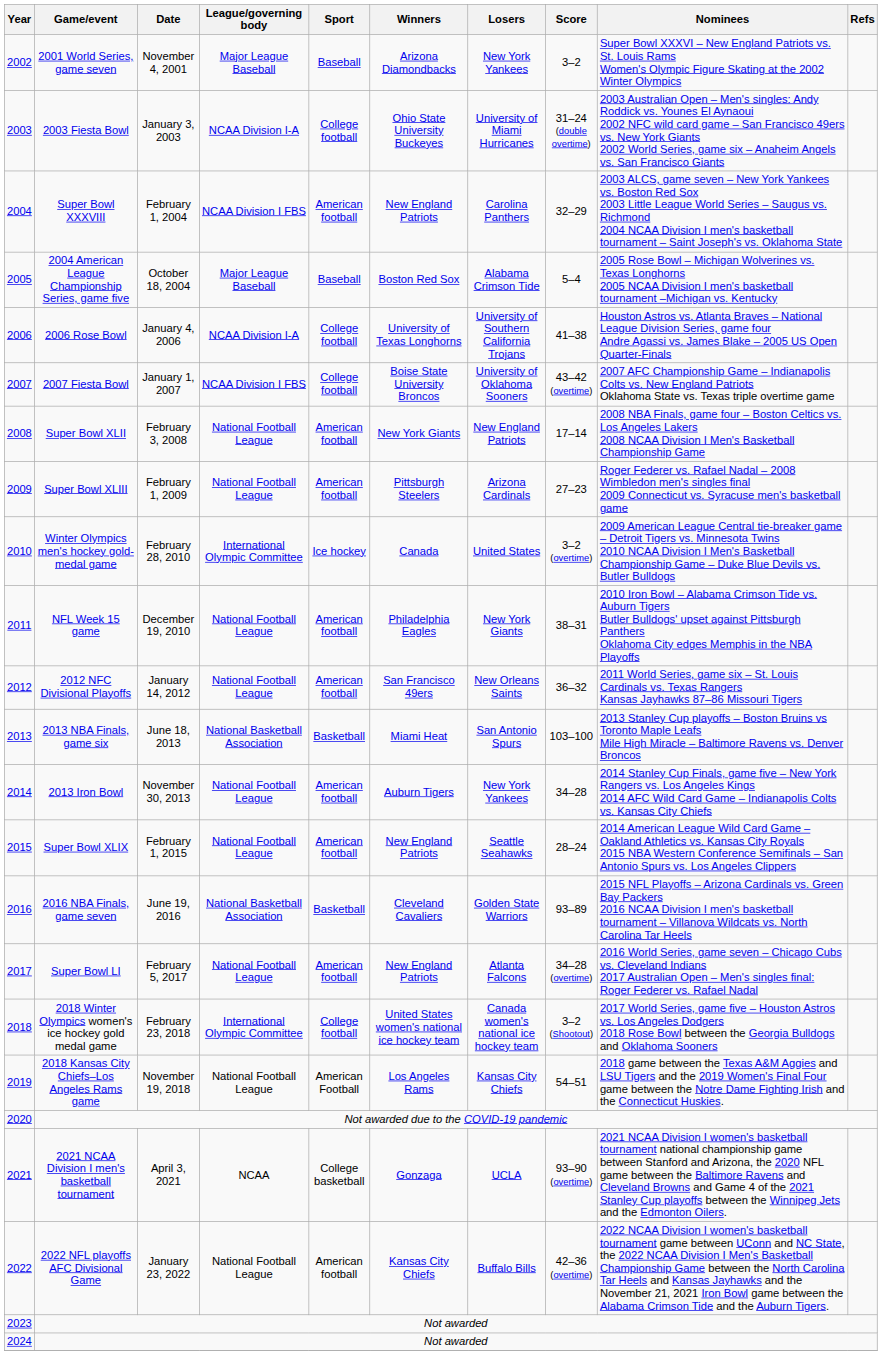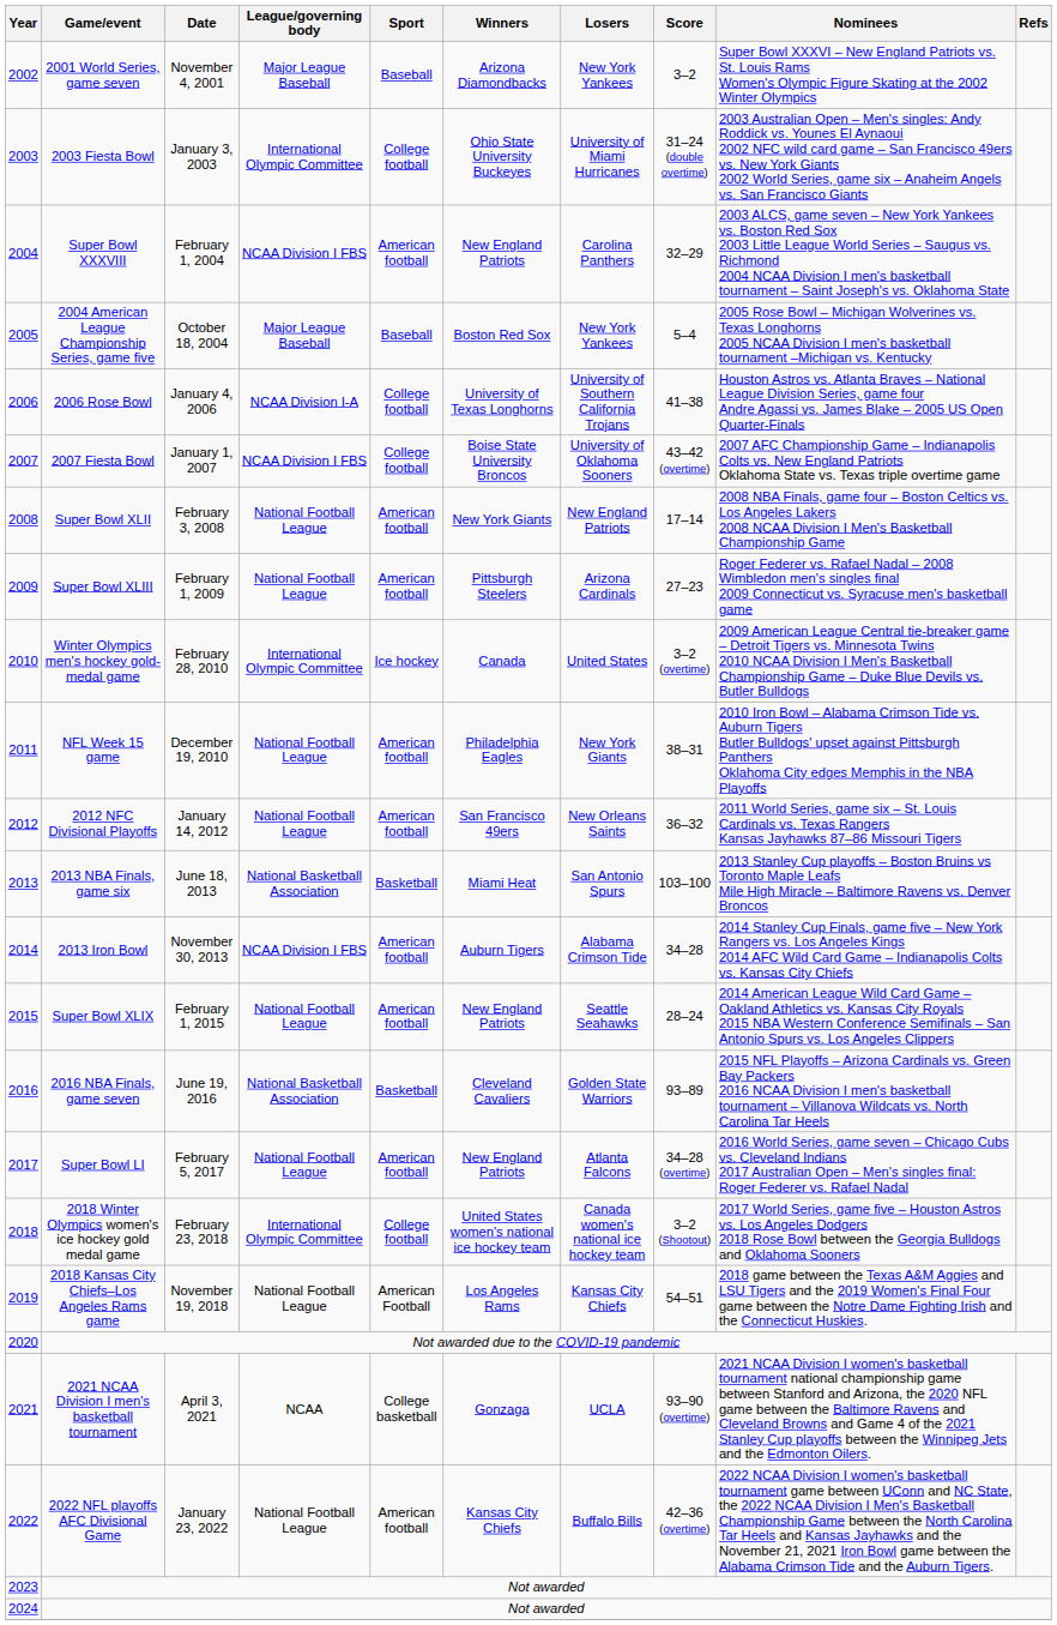 <table class="wikitable plainrowheaders sortable" style="text-align:center;">
 <tr>
 <th scope=col>Year</th>
 <th scope=col>Game/event</th>
 <th scope=col>Date</th>
 <th scope=col>League/governing body</th>
 <th scope=col>Sport</th>
 <th scope=col>Winners</th>
 <th scope=col>Losers</th>
 <th scope=col>Score</th>
 <th scope=col class=unsortable>Nominees</th>
 <th scope=col class=unsortable>Refs</th>
 </tr>
 <tr>
 <td><a href='#'>2002</a></td>
 <td><a href='#'>2001 World Series, game seven</a></td>
 <td>November 4, 2001</td>
 <td><a href='#'>Major League Baseball</a></td>
 <td><a href='#'>Baseball</a></td>
 <td><a href='#'>Arizona Diamondbacks</a></td>
 <td><a href='#'>New York Yankees</a></td>
 <td>3–2</td>
 <td align=left><a href='#'>Super Bowl XXXVI – New England Patriots vs. St. Louis Rams</a><br><a href='#'>Women's Olympic Figure Skating at the 2002 Winter Olympics</a></td>
 <td></td>
 </tr>
 <tr>
 <td><a href='#'>2003</a></td>
 <td><a href='#'>2003 Fiesta Bowl</a></td>
 <td>January 3, 2003</td>
-<td><a href='#'>NCAA Division I-A</a></td>
+<td><a href='#'>International Olympic Committee</a></td>
 <td><a href='#'>College football</a></td>
 <td><a href='#'>Ohio State University Buckeyes</a></td>
 <td><a href='#'>University of Miami Hurricanes</a></td>
 <td>31–24<br><small>(<a href='#'>double overtime</a>)</small></td>
 <td align=left><a href='#'>2003 Australian Open – Men's singles: Andy Roddick vs. Younes El Aynaoui</a><br><a href='#'>2002 NFC wild card game – San Francisco 49ers vs. New York Giants</a><br><a href='#'>2002 World Series, game six – Anaheim Angels vs. San Francisco Giants</a></td>
 <td></td>
 </tr>
 <tr>
 <td><a href='#'>2004</a></td>
 <td><a href='#'>Super Bowl XXXVIII</a></td>
 <td>February 1, 2004</td>
 <td><a href='#'>NCAA Division I FBS</a></td>
 <td><a href='#'>American football</a></td>
 <td><a href='#'>New England Patriots</a></td>
 <td><a href='#'>Carolina Panthers</a></td>
 <td>32–29</td>
 <td align=left><a href='#'>2003 ALCS, game seven – New York Yankees vs. Boston Red Sox</a><br><a href='#'>2003 Little League World Series – Saugus vs. Richmond</a><br><a href='#'>2004 NCAA Division I men's basketball tournament – Saint Joseph's vs. Oklahoma State</a></td>
 <td></td>
 </tr>
 <tr>
 <td><a href='#'>2005</a></td>
 <td><a href='#'>2004 American League Championship Series, game five</a></td>
 <td>October 18, 2004</td>
 <td><a href='#'>Major League Baseball</a></td>
 <td><a href='#'>Baseball</a></td>
 <td><a href='#'>Boston Red Sox</a></td>
-<td><a href='#'>Alabama Crimson Tide</a></td>
+<td><a href='#'>New York Yankees</a></td>
 <td>5–4</td>
 <td align=left><a href='#'>2005 Rose Bowl – Michigan Wolverines vs. Texas Longhorns</a><br><a href='#'>2005 NCAA Division I men's basketball tournament –Michigan vs. Kentucky</a></td>
 <td></td>
 </tr>
 <tr>
 <td><a href='#'>2006</a></td>
 <td><a href='#'>2006 Rose Bowl</a></td>
 <td>January 4, 2006</td>
 <td><a href='#'>NCAA Division I-A</a></td>
 <td><a href='#'>College football</a></td>
 <td><a href='#'>University of Texas Longhorns</a></td>
 <td><a href='#'>University of Southern California Trojans</a></td>
 <td>41–38</td>
 <td align=left><a href='#'>Houston Astros vs. Atlanta Braves – National League Division Series, game four</a><br><a href='#'>Andre Agassi vs. James Blake – 2005 US Open Quarter-Finals</a></td>
 <td></td>
 </tr>
 <tr>
 <td><a href='#'>2007</a></td>
 <td><a href='#'>2007 Fiesta Bowl</a></td>
 <td>January 1, 2007</td>
 <td><a href='#'>NCAA Division I FBS</a></td>
 <td><a href='#'>College football</a></td>
 <td><a href='#'>Boise State University Broncos</a></td>
 <td><a href='#'>University of Oklahoma Sooners</a></td>
 <td>43–42<br><small>(<a href='#'>overtime</a>)</small></td>
 <td align=left><a href='#'>2007 AFC Championship Game – Indianapolis Colts vs. New England Patriots</a><br>Oklahoma State vs. Texas triple overtime game</td>
 <td></td>
 </tr>
 <tr>
 <td><a href='#'>2008</a></td>
 <td><a href='#'>Super Bowl XLII</a></td>
 <td>February 3, 2008</td>
 <td><a href='#'>National Football League</a></td>
 <td><a href='#'>American football</a></td>
 <td><a href='#'>New York Giants</a></td>
 <td><a href='#'>New England Patriots</a></td>
 <td>17–14</td>
 <td align=left><a href='#'>2008 NBA Finals, game four – Boston Celtics vs. Los Angeles Lakers</a><br><a href='#'>2008 NCAA Division I Men's Basketball Championship Game</a></td>
 <td></td>
 </tr>
 <tr>
 <td><a href='#'>2009</a></td>
 <td><a href='#'>Super Bowl XLIII</a></td>
 <td>February 1, 2009</td>
 <td><a href='#'>National Football League</a></td>
 <td><a href='#'>American football</a></td>
 <td><a href='#'>Pittsburgh Steelers</a></td>
 <td><a href='#'>Arizona Cardinals</a></td>
 <td>27–23</td>
 <td align=left><a href='#'>Roger Federer vs. Rafael Nadal – 2008 Wimbledon men's singles final</a> <br><a href='#'>2009 Connecticut vs. Syracuse men's basketball game</a></td>
 <td></td>
 </tr>
 <tr>
 <td><a href='#'>2010</a></td>
 <td><a href='#'>Winter Olympics men's hockey gold-medal game</a></td>
 <td>February 28, 2010</td>
 <td><a href='#'>International Olympic Committee</a></td>
 <td><a href='#'>Ice hockey</a></td>
 <td><a href='#'>Canada</a></td>
 <td><a href='#'>United States</a></td>
 <td>3–2<br><small>(<a href='#'>overtime</a>)</small></td>
 <td align=left><a href='#'>2009 American League Central tie-breaker game – Detroit Tigers vs. Minnesota Twins</a><br><a href='#'>2010 NCAA Division I Men's Basketball Championship Game – Duke Blue Devils vs. Butler Bulldogs</a></td>
 <td></td>
 </tr>
 <tr>
 <td><a href='#'>2011</a></td>
 <td><a href='#'>NFL Week 15 game</a></td>
 <td>December 19, 2010</td>
 <td><a href='#'>National Football League</a></td>
 <td><a href='#'>American football</a></td>
 <td><a href='#'>Philadelphia Eagles</a></td>
 <td><a href='#'>New York Giants</a></td>
 <td>38–31</td>
 <td align=left><a href='#'>2010 Iron Bowl – Alabama Crimson Tide vs. Auburn Tigers</a><br><a href='#'>Butler Bulldogs' upset against Pittsburgh Panthers</a><br><a href='#'>Oklahoma City edges Memphis in the NBA Playoffs</a></td>
 <td></td>
 </tr>
 <tr>
 <td><a href='#'>2012</a></td>
 <td><a href='#'>2012 NFC Divisional Playoffs</a></td>
 <td>January 14, 2012</td>
 <td><a href='#'>National Football League</a></td>
 <td><a href='#'>American football</a></td>
 <td><a href='#'>San Francisco 49ers</a></td>
 <td><a href='#'>New Orleans Saints</a></td>
 <td>36–32</td>
 <td align=left><a href='#'>2011 World Series, game six – St. Louis Cardinals vs. Texas Rangers</a><br><a href='#'>Kansas Jayhawks 87–86 Missouri Tigers</a></td>
 <td></td>
 </tr>
 <tr>
 <td><a href='#'>2013</a></td>
 <td><a href='#'>2013 NBA Finals, game six</a></td>
 <td>June 18, 2013</td>
 <td><a href='#'>National Basketball Association</a></td>
 <td><a href='#'>Basketball</a></td>
 <td><a href='#'>Miami Heat</a></td>
 <td><a href='#'>San Antonio Spurs</a></td>
 <td>103–100</td>
 <td align=left><a href='#'>2013 Stanley Cup playoffs – Boston Bruins vs Toronto Maple Leafs</a><br><a href='#'>Mile High Miracle – Baltimore Ravens vs. Denver Broncos</a></td>
 <td></td>
 </tr>
 <tr>
 <td><a href='#'>2014</a></td>
 <td><a href='#'>2013 Iron Bowl</a></td>
 <td>November 30, 2013</td>
-<td><a href='#'>National Football League</a></td>
+<td><a href='#'>NCAA Division I FBS</a></td>
 <td><a href='#'>American football</a></td>
 <td><a href='#'>Auburn Tigers</a></td>
-<td><a href='#'>New York Yankees</a></td>
+<td><a href='#'>Alabama Crimson Tide</a></td>
 <td>34–28</td>
 <td align=left><a href='#'>2014 Stanley Cup Finals, game five – New York Rangers vs. Los Angeles Kings</a><br><a href='#'>2014 AFC Wild Card Game – Indianapolis Colts vs. Kansas City Chiefs</a></td>
 <td></td>
 </tr>
 <tr>
 <td><a href='#'>2015</a></td>
 <td><a href='#'>Super Bowl XLIX</a></td>
 <td>February 1, 2015</td>
 <td><a href='#'>National Football League</a></td>
 <td><a href='#'>American football</a></td>
 <td><a href='#'>New England Patriots</a></td>
 <td><a href='#'>Seattle Seahawks</a></td>
 <td>28–24</td>
 <td align=left><a href='#'>2014 American League Wild Card Game – Oakland Athletics vs. Kansas City Royals</a><br><a href='#'>2015 NBA Western Conference Semifinals – San Antonio Spurs vs. Los Angeles Clippers</a></td>
 <td></td>
 </tr>
 <tr>
 <td><a href='#'>2016</a></td>
 <td><a href='#'>2016 NBA Finals, game seven</a></td>
 <td>June 19, 2016</td>
 <td><a href='#'>National Basketball Association</a></td>
 <td><a href='#'>Basketball</a></td>
 <td><a href='#'>Cleveland Cavaliers</a></td>
 <td><a href='#'>Golden State Warriors</a></td>
 <td>93–89</td>
 <td align=left><a href='#'>2015 NFL Playoffs – Arizona Cardinals vs. Green Bay Packers</a><br><a href='#'>2016 NCAA Division I men's basketball tournament – Villanova Wildcats vs. North Carolina Tar Heels</a></td>
 <td></td>
 </tr>
 <tr>
 <td><a href='#'>2017</a></td>
 <td><a href='#'>Super Bowl LI</a></td>
 <td>February 5, 2017</td>
 <td><a href='#'>National Football League</a></td>
 <td><a href='#'>American football</a></td>
 <td><a href='#'>New England Patriots</a></td>
 <td><a href='#'>Atlanta Falcons</a></td>
 <td>34–28<br><small>(<a href='#'>overtime</a>)</small></td>
 <td align=left><a href='#'>2016 World Series, game seven – Chicago Cubs vs. Cleveland Indians</a><br><a href='#'>2017 Australian Open – Men's singles final: Roger Federer vs. Rafael Nadal</a></td>
 <td></td>
 </tr>
 <tr>
 <td><a href='#'>2018</a></td>
 <td><a href='#'>2018 Winter Olympics</a> women's ice hockey gold medal game</td>
 <td>February 23, 2018</td>
 <td><a href='#'>International Olympic Committee</a></td>
 <td><a href='#'>College football</a></td>
 <td><a href='#'>United States women's national ice hockey team</a></td>
 <td><a href='#'>Canada women's national ice hockey team</a></td>
 <td>3–2<br><small>(<a href='#'>Shootout</a>)</small></td>
 <td align=left><a href='#'>2017 World Series, game five – Houston Astros vs. Los Angeles Dodgers</a><br><a href='#'>2018 Rose Bowl</a> between the <a href='#'>Georgia Bulldogs</a> and <a href='#'>Oklahoma Sooners</a></td>
 <td></td>
 </tr>
 <tr>
 <td><a href='#'>2019</a></td>
 <td><a href='#'>2018 Kansas City Chiefs–Los Angeles Rams game</a></td>
 <td>November 19, 2018</td>
 <td>National Football League</td>
 <td>American Football</td>
 <td><a href='#'>Los Angeles Rams</a></td>
 <td><a href='#'>Kansas City Chiefs</a></td>
 <td>54–51</td>
 <td align=left><a href='#'>2018</a> game between the <a href='#'>Texas A&M Aggies</a> and <a href='#'>LSU Tigers</a> and the <a href='#'>2019 Women's Final Four</a> game between the <a href='#'>Notre Dame Fighting Irish</a> and the <a href='#'>Connecticut Huskies</a>.</td>
 <td></td>
 </tr>
 <tr>
 <td><a href='#'>2020</a></td>
 <td colspan=9 align=center><em>Not awarded due to the <a href='#'>COVID-19 pandemic</a></em></td>
 </tr>
 <tr>
 <td><a href='#'>2021</a></td>
 <td><a href='#'>2021 NCAA Division I men's basketball tournament</a></td>
 <td>April 3, 2021</td>
 <td>NCAA</td>
 <td>College basketball</td>
 <td><a href='#'>Gonzaga</a></td>
 <td><a href='#'>UCLA</a></td>
 <td>93–90<br><small>(<a href='#'>overtime</a>)</small></td>
 <td align=left><a href='#'>2021 NCAA Division I women's basketball tournament</a> national championship game between Stanford and Arizona, the <a href='#'>2020</a> NFL game between the <a href='#'>Baltimore Ravens</a> and <a href='#'>Cleveland Browns</a> and Game 4 of the <a href='#'>2021 Stanley Cup playoffs</a> between the <a href='#'>Winnipeg Jets</a> and the <a href='#'>Edmonton Oilers</a>.</td>
 <td></td>
 </tr>
 <tr>
 <td><a href='#'>2022</a></td>
 <td><a href='#'>2022 NFL playoffs AFC Divisional Game</a></td>
 <td>January 23, 2022</td>
 <td>National Football League</td>
 <td>American football</td>
 <td><a href='#'>Kansas City Chiefs</a></td>
 <td><a href='#'>Buffalo Bills</a></td>
 <td>42–36<br><small>(<a href='#'>overtime</a>)</small></td>
 <td align=left><a href='#'>2022 NCAA Division I women's basketball tournament</a> game between <a href='#'>UConn</a> and <a href='#'>NC State</a>, the <a href='#'>2022 NCAA Division I Men's Basketball Championship Game</a> between the <a href='#'>North Carolina Tar Heels</a> and <a href='#'>Kansas Jayhawks</a> and the November 21, 2021 <a href='#'>Iron Bowl</a> game between the <a href='#'>Alabama Crimson Tide</a> and the <a href='#'>Auburn Tigers</a>.</td>
 </tr>
 <tr>
 <td><a href='#'>2023</a></td>
 <td colspan=9 align=center><em>Not awarded</em></td>
 </tr>
 <tr>
 <td><a href='#'>2024</a></td>
 <td colspan=9 align=center><em>Not awarded</em></td>
 </tr>
 <tr>
 </tr>
 </table>
